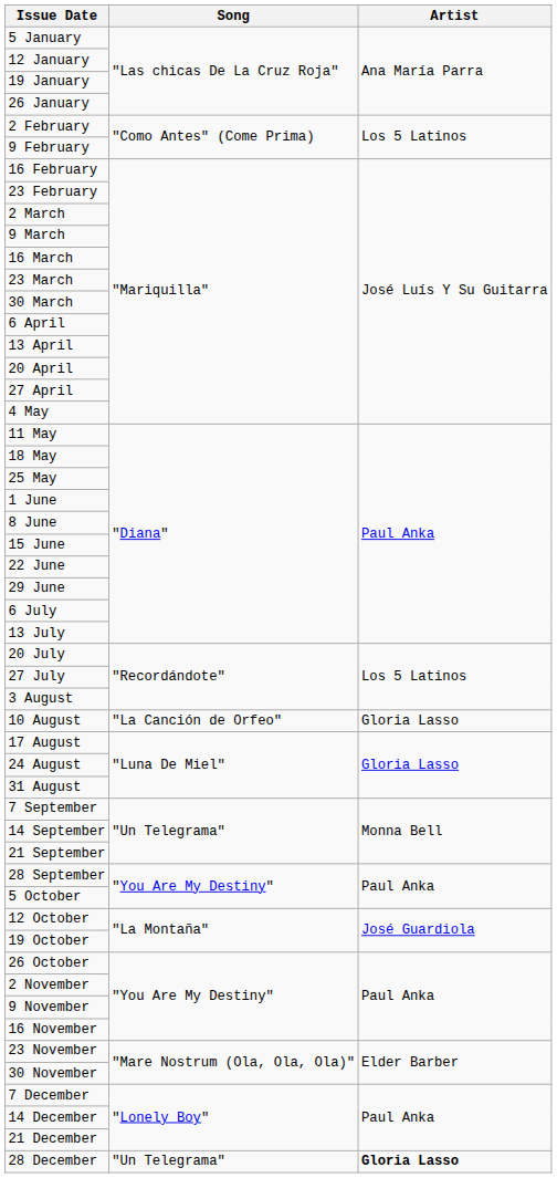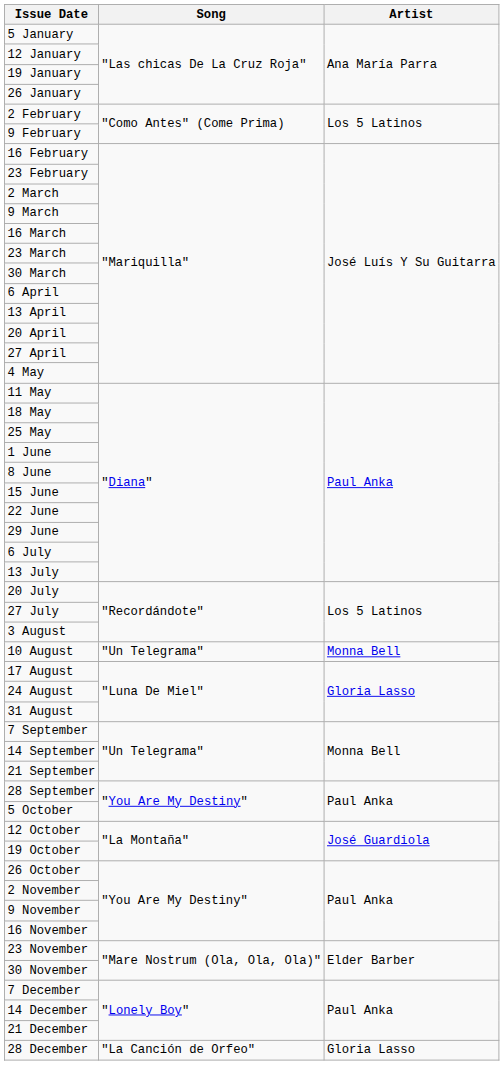 <table class="wikitable">
 <tr>
 <th>Issue Date</th>
 <th>Song</th>
 <th>Artist</th>
 </tr>
 <tr>
 <td>5 January</td>
 <td rowspan=4>"Las chicas De La Cruz Roja"</td>
 <td rowspan=4>Ana María Parra</td>
 </tr>
 <tr>
 <td>12 January</td>
 </tr>
 <tr>
 <td>19 January</td>
 </tr>
 <tr>
 <td>26 January</td>
 </tr>
 <tr>
 <td>2 February</td>
 <td rowspan=2>"Como Antes" (Come Prima)</td>
 <td rowspan=2>Los 5 Latinos</td>
 </tr>
 <tr>
 <td>9 February</td>
 </tr>
 <tr>
 <td>16 February</td>
 <td rowspan=12>"Mariquilla"</td>
 <td rowspan=12>José Luís Y Su Guitarra</td>
 </tr>
 <tr>
 <td>23 February</td>
 </tr>
 <tr>
 <td>2 March</td>
 </tr>
 <tr>
 <td>9 March</td>
 </tr>
 <tr>
 <td>16 March</td>
 </tr>
 <tr>
 <td>23 March</td>
 </tr>
 <tr>
 <td>30 March</td>
 </tr>
 <tr>
 <td>6 April</td>
 </tr>
 <tr>
 <td>13 April</td>
 </tr>
 <tr>
 <td>20 April</td>
 </tr>
 <tr>
 <td>27 April</td>
 </tr>
 <tr>
 <td>4 May</td>
 </tr>
 <tr>
 <td>11 May</td>
 <td rowspan=10>"<a href='#'>Diana</a>"</td>
 <td rowspan=10><a href='#'>Paul Anka</a></td>
 </tr>
 <tr>
 <td>18 May</td>
 </tr>
 <tr>
 <td>25 May</td>
 </tr>
 <tr>
 <td>1 June</td>
 </tr>
 <tr>
 <td>8 June</td>
 </tr>
 <tr>
 <td>15 June</td>
 </tr>
 <tr>
 <td>22 June</td>
 </tr>
 <tr>
 <td>29 June</td>
 </tr>
 <tr>
 <td>6 July</td>
 </tr>
 <tr>
 <td>13 July</td>
 </tr>
 <tr>
 <td>20 July</td>
 <td rowspan=3>"Recordándote"</td>
 <td rowspan=3>Los 5 Latinos</td>
 </tr>
 <tr>
 <td>27 July</td>
 </tr>
 <tr>
 <td>3 August</td>
 </tr>
 <tr>
 <td>10 August</td>
-<td>"La Canción de Orfeo"</td>
-<td>Gloria Lasso</td>
+<td rowspan=1>"Un Telegrama"</td>
+<td rowspan=1><a href='#'>Monna Bell</a></td>
 </tr>
 <tr>
 <td>17 August</td>
 <td rowspan=3>"Luna De Miel"</td>
 <td rowspan=3><a href='#'>Gloria Lasso</a></td>
 </tr>
 <tr>
 <td>24 August</td>
 </tr>
 <tr>
 <td>31 August</td>
 </tr>
 <tr>
 <td>7 September</td>
 <td rowspan=3>"Un Telegrama"</td>
 <td rowspan=3>Monna Bell</td>
 </tr>
 <tr>
 <td>14 September</td>
 </tr>
 <tr>
 <td>21 September</td>
 </tr>
 <tr>
 <td>28 September</td>
 <td rowspan=2>"<a href='#'>You Are My Destiny</a>"</td>
 <td rowspan=2>Paul Anka</td>
 </tr>
 <tr>
 <td>5 October</td>
 </tr>
 <tr>
 <td>12 October</td>
 <td rowspan=2>"La Montaña"</td>
 <td rowspan=2><a href='#'>José Guardiola</a></td>
 </tr>
 <tr>
 <td>19 October</td>
 </tr>
 <tr>
 <td>26 October</td>
 <td rowspan=4>"You Are My Destiny"</td>
 <td rowspan=4>Paul Anka</td>
 </tr>
 <tr>
 <td>2 November</td>
 </tr>
 <tr>
 <td>9 November</td>
 </tr>
 <tr>
 <td>16 November</td>
 </tr>
 <tr>
 <td>23 November</td>
 <td rowspan=2>"Mare Nostrum (Ola, Ola, Ola)"</td>
 <td rowspan=2>Elder Barber</td>
 </tr>
 <tr>
 <td>30 November</td>
 </tr>
 <tr>
 <td>7 December</td>
 <td rowspan=3>"<a href='#'>Lonely Boy</a>"</td>
 <td rowspan=3>Paul Anka</td>
 </tr>
 <tr>
 <td>14 December</td>
 </tr>
 <tr>
 <td>21 December</td>
 </tr>
 <tr>
 <td>28 December</td>
-<td rowspan=1>"Un Telegrama"</td>
-<td><strong>Gloria Lasso</strong></td>
+<td>"La Canción de Orfeo"</td>
+<td>Gloria Lasso</td>
 </tr>
 </table>
